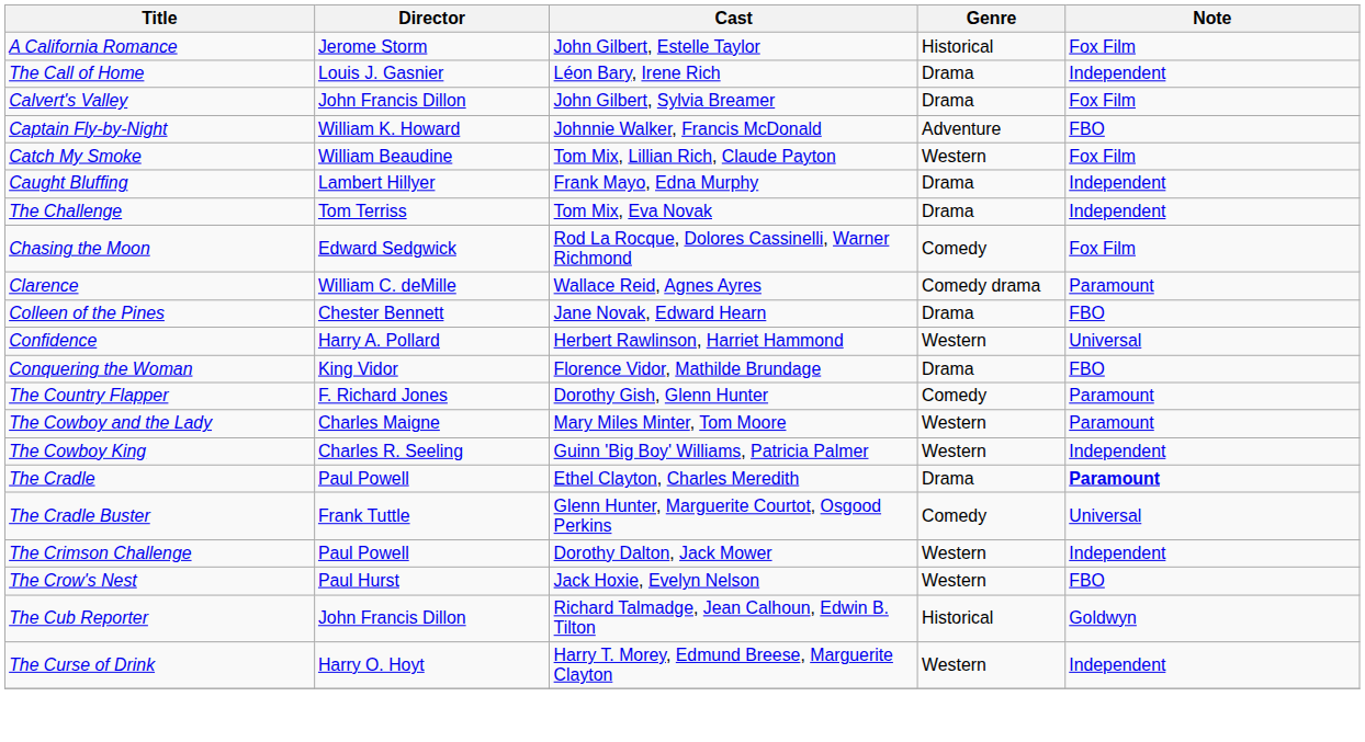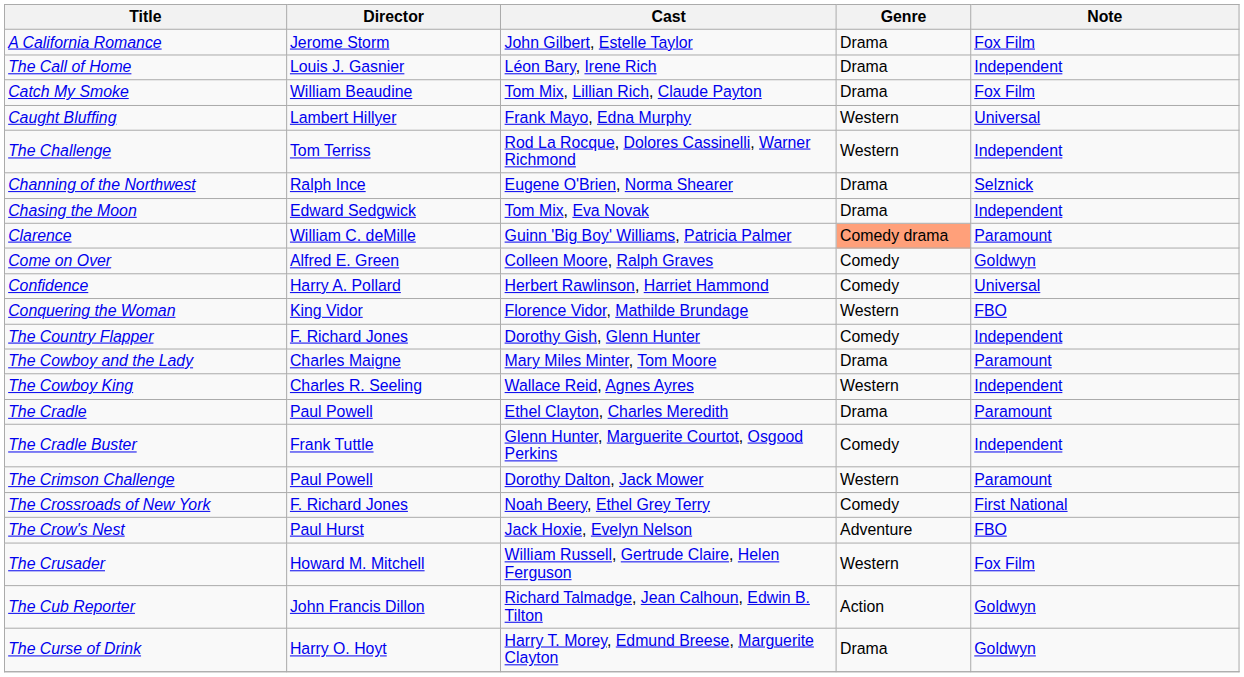 <table class="wikitable">
 <tr>
 <th style="width:21%;">Title</th>
 <th style="width:16%;">Director</th>
 <th style="width:25%;">Cast</th>
 <th style="width:10%;">Genre</th>
 <th style="width:20%;">Note</th>
 </tr>
 <tr>
 <td><em><a href='#'>A California Romance</a></em></td>
 <td><a href='#'>Jerome Storm</a></td>
 <td><a href='#'>John Gilbert</a>, <a href='#'>Estelle Taylor</a></td>
-<td>Historical</td>
+<td>Drama</td>
 <td><a href='#'>Fox Film</a></td>
 </tr>
 <tr>
 <td><em><a href='#'>The Call of Home</a></em></td>
 <td><a href='#'>Louis J. Gasnier</a></td>
 <td><a href='#'>Léon Bary</a>, <a href='#'>Irene Rich</a></td>
 <td>Drama</td>
 <td><a href='#'>Independent</a></td>
 </tr>
 <tr>
-<td><em><a href='#'>Calvert's Valley</a></em></td>
-<td><a href='#'>John Francis Dillon</a></td>
-<td><a href='#'>John Gilbert</a>, <a href='#'>Sylvia Breamer</a></td>
-<td>Drama</td>
-<td><a href='#'>Fox Film</a></td>
-</tr>
-<tr>
-<td><em><a href='#'>Captain Fly-by-Night</a></em></td>
-<td><a href='#'>William K. Howard</a></td>
-<td><a href='#'>Johnnie Walker</a>, <a href='#'>Francis McDonald</a></td>
-<td>Adventure</td>
-<td><a href='#'>FBO</a></td>
-</tr>
-<tr>
 <td><em><a href='#'>Catch My Smoke</a></em></td>
 <td><a href='#'>William Beaudine</a></td>
 <td><a href='#'>Tom Mix</a>, <a href='#'>Lillian Rich</a>, <a href='#'>Claude Payton</a></td>
-<td>Western</td>
+<td>Drama</td>
 <td><a href='#'>Fox Film</a></td>
 </tr>
 <tr>
 <td><em><a href='#'>Caught Bluffing</a></em></td>
 <td><a href='#'>Lambert Hillyer</a></td>
 <td><a href='#'>Frank Mayo</a>, <a href='#'>Edna Murphy</a></td>
-<td>Drama</td>
-<td><a href='#'>Independent</a></td>
+<td>Western</td>
+<td><a href='#'>Universal</a></td>
 </tr>
 <tr>
 <td><em><a href='#'>The Challenge</a></em></td>
 <td><a href='#'>Tom Terriss</a></td>
+<td><a href='#'>Rod La Rocque</a>, <a href='#'>Dolores Cassinelli</a>, <a href='#'>Warner Richmond</a></td>
+<td>Western</td>
+<td><a href='#'>Independent</a></td>
+</tr>
+<tr>
+<td><em><a href='#'>Channing of the Northwest</a></em></td>
+<td><a href='#'>Ralph Ince</a></td>
+<td><a href='#'>Eugene O'Brien</a>, <a href='#'>Norma Shearer</a></td>
+<td>Drama</td>
+<td><a href='#'>Selznick</a></td>
+</tr>
+<tr>
+<td><em><a href='#'>Chasing the Moon</a></em></td>
+<td><a href='#'>Edward Sedgwick</a></td>
 <td><a href='#'>Tom Mix</a>, <a href='#'>Eva Novak</a></td>
 <td>Drama</td>
 <td><a href='#'>Independent</a></td>
 </tr>
 <tr>
-<td><em><a href='#'>Chasing the Moon</a></em></td>
-<td><a href='#'>Edward Sedgwick</a></td>
-<td><a href='#'>Rod La Rocque</a>, <a href='#'>Dolores Cassinelli</a>, <a href='#'>Warner Richmond</a></td>
-<td>Comedy</td>
-<td><a href='#'>Fox Film</a></td>
-</tr>
-<tr>
 <td><em><a href='#'>Clarence</a></em></td>
 <td><a href='#'>William C. deMille</a></td>
-<td><a href='#'>Wallace Reid</a>, <a href='#'>Agnes Ayres</a></td>
-<td>Comedy drama</td>
+<td><a href='#'>Guinn 'Big Boy' Williams</a>, <a href='#'>Patricia Palmer</a></td>
+<td style="background: lightsalmon;">Comedy drama</td>
 <td><a href='#'>Paramount</a></td>
 </tr>
 <tr>
-<td><em><a href='#'>Colleen of the Pines</a></em></td>
-<td><a href='#'>Chester Bennett</a></td>
-<td><a href='#'>Jane Novak</a>, <a href='#'>Edward Hearn</a></td>
-<td>Drama</td>
-<td><a href='#'>FBO</a></td>
+<td><em><a href='#'>Come on Over</a></em></td>
+<td><a href='#'>Alfred E. Green</a></td>
+<td><a href='#'>Colleen Moore</a>, <a href='#'>Ralph Graves</a></td>
+<td>Comedy</td>
+<td><a href='#'>Goldwyn</a></td>
 </tr>
 <tr>
 <td><em><a href='#'>Confidence</a></em></td>
 <td><a href='#'>Harry A. Pollard</a></td>
 <td><a href='#'>Herbert Rawlinson</a>, <a href='#'>Harriet Hammond</a></td>
-<td>Western</td>
+<td>Comedy</td>
 <td><a href='#'>Universal</a></td>
 </tr>
 <tr>
 <td><em><a href='#'>Conquering the Woman</a></em></td>
 <td><a href='#'>King Vidor</a></td>
 <td><a href='#'>Florence Vidor</a>, <a href='#'>Mathilde Brundage</a></td>
-<td>Drama</td>
+<td>Western</td>
 <td><a href='#'>FBO</a></td>
 </tr>
 <tr>
 <td><em><a href='#'>The Country Flapper</a></em></td>
 <td><a href='#'>F. Richard Jones</a></td>
 <td><a href='#'>Dorothy Gish</a>, <a href='#'>Glenn Hunter</a></td>
 <td>Comedy</td>
-<td><a href='#'>Paramount</a></td>
+<td><a href='#'>Independent</a></td>
 </tr>
 <tr>
 <td><em><a href='#'>The Cowboy and the Lady</a></em></td>
 <td><a href='#'>Charles Maigne</a></td>
 <td><a href='#'>Mary Miles Minter</a>, <a href='#'>Tom Moore</a></td>
-<td>Western</td>
+<td>Drama</td>
 <td><a href='#'>Paramount</a></td>
 </tr>
 <tr>
 <td><em><a href='#'>The Cowboy King</a></em></td>
 <td><a href='#'>Charles R. Seeling</a></td>
-<td><a href='#'>Guinn 'Big Boy' Williams</a>, <a href='#'>Patricia Palmer</a></td>
+<td><a href='#'>Wallace Reid</a>, <a href='#'>Agnes Ayres</a></td>
 <td>Western</td>
 <td><a href='#'>Independent</a></td>
 </tr>
 <tr>
 <td><em><a href='#'>The Cradle</a></em></td>
 <td><a href='#'>Paul Powell</a></td>
 <td><a href='#'>Ethel Clayton</a>, <a href='#'>Charles Meredith</a></td>
 <td>Drama</td>
-<td><strong><a href='#'>Paramount</a></strong></td>
+<td><a href='#'>Paramount</a></td>
 </tr>
 <tr>
 <td><em><a href='#'>The Cradle Buster</a></em></td>
 <td><a href='#'>Frank Tuttle</a></td>
 <td><a href='#'>Glenn Hunter</a>, <a href='#'>Marguerite Courtot</a>, <a href='#'>Osgood Perkins</a></td>
 <td>Comedy</td>
-<td><a href='#'>Universal</a></td>
+<td><a href='#'>Independent</a></td>
 </tr>
 <tr>
 <td><em><a href='#'>The Crimson Challenge</a></em></td>
 <td><a href='#'>Paul Powell</a></td>
 <td><a href='#'>Dorothy Dalton</a>, <a href='#'>Jack Mower</a></td>
 <td>Western</td>
-<td><a href='#'>Independent</a></td>
+<td><a href='#'>Paramount</a></td>
+</tr>
+<tr>
+<td><em><a href='#'>The Crossroads of New York</a></em></td>
+<td><a href='#'>F. Richard Jones</a></td>
+<td><a href='#'>Noah Beery</a>, <a href='#'>Ethel Grey Terry</a></td>
+<td>Comedy</td>
+<td><a href='#'>First National</a></td>
 </tr>
 <tr>
 <td><em><a href='#'>The Crow's Nest</a></em></td>
 <td><a href='#'>Paul Hurst</a></td>
 <td><a href='#'>Jack Hoxie</a>, <a href='#'>Evelyn Nelson</a></td>
+<td>Adventure</td>
+<td><a href='#'>FBO</a></td>
+</tr>
+<tr>
+<td><em><a href='#'>The Crusader</a></em></td>
+<td><a href='#'>Howard M. Mitchell</a></td>
+<td><a href='#'>William Russell</a>, <a href='#'>Gertrude Claire</a>, <a href='#'>Helen Ferguson</a></td>
 <td>Western</td>
-<td><a href='#'>FBO</a></td>
+<td><a href='#'>Fox Film</a></td>
 </tr>
 <tr>
 <td><em><a href='#'>The Cub Reporter</a></em></td>
 <td><a href='#'>John Francis Dillon</a></td>
 <td><a href='#'>Richard Talmadge</a>, <a href='#'>Jean Calhoun</a>, <a href='#'>Edwin B. Tilton</a></td>
-<td>Historical</td>
+<td>Action</td>
 <td><a href='#'>Goldwyn</a></td>
 </tr>
 <tr>
 <td><em><a href='#'>The Curse of Drink</a></em></td>
 <td><a href='#'>Harry O. Hoyt</a></td>
 <td><a href='#'>Harry T. Morey</a>, <a href='#'>Edmund Breese</a>, <a href='#'>Marguerite Clayton</a></td>
-<td>Western</td>
-<td><a href='#'>Independent</a></td>
+<td>Drama</td>
+<td><a href='#'>Goldwyn</a></td>
 </tr>
 <tr>
 </tr>
 </table>
